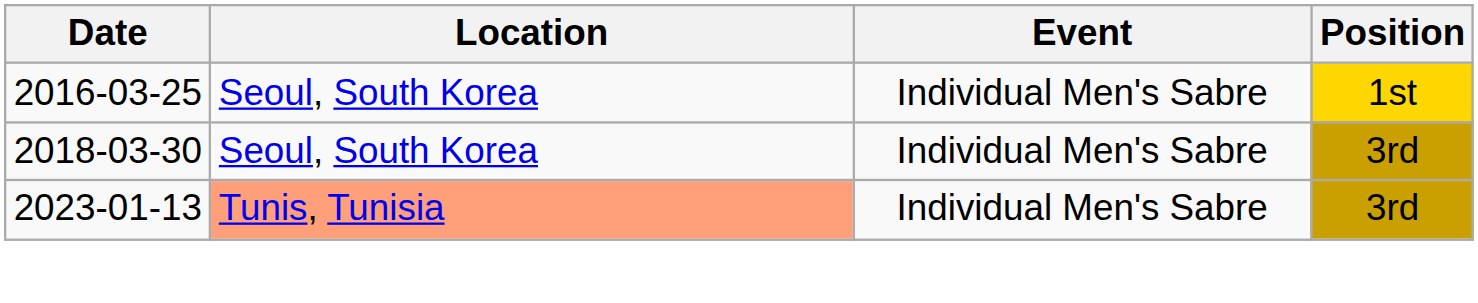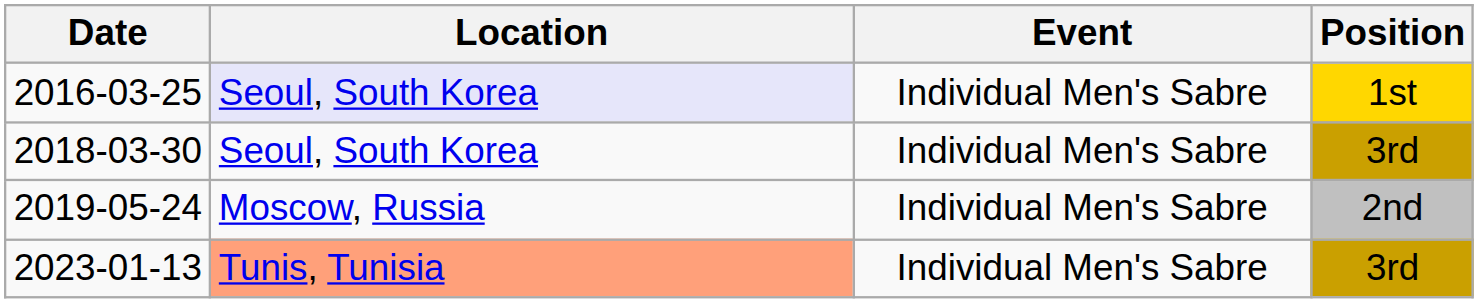 <table class="wikitable" style="text-align:center;">
 <tr>
 <th>Date</th>
 <th style="width:17em">Location</th>
 <th style="width:12em">Event</th>
 <th>Position</th>
 </tr>
 <tr>
 <td>2016-03-25</td>
-<td rowspan="1" align="left"> <a href='#'>Seoul</a>, <a href='#'>South Korea</a></td>
+<td rowspan="1" align="left" style="background: lavender;"> <a href='#'>Seoul</a>, <a href='#'>South Korea</a></td>
 <td>Individual Men's Sabre</td>
 <td bgcolor="gold">1st</td>
 </tr>
 <tr>
 <td>2018-03-30</td>
 <td rowspan="1" align="left"> <a href='#'>Seoul</a>, <a href='#'>South Korea</a></td>
 <td>Individual Men's Sabre</td>
 <td bgcolor="caramel">3rd</td>
 </tr>
 <tr>
+<td>2019-05-24</td>
+<td rowspan="1" align="left"> <a href='#'>Moscow</a>, <a href='#'>Russia</a></td>
+<td>Individual Men's Sabre</td>
+<td bgcolor="silver">2nd</td>
+</tr>
+<tr>
 <td>2023-01-13</td>
 <td rowspan="1" align="left" style="background: lightsalmon;"> <a href='#'>Tunis</a>, <a href='#'>Tunisia</a></td>
 <td>Individual Men's Sabre</td>
 <td bgcolor="caramel">3rd</td>
 </tr>
 </table>
